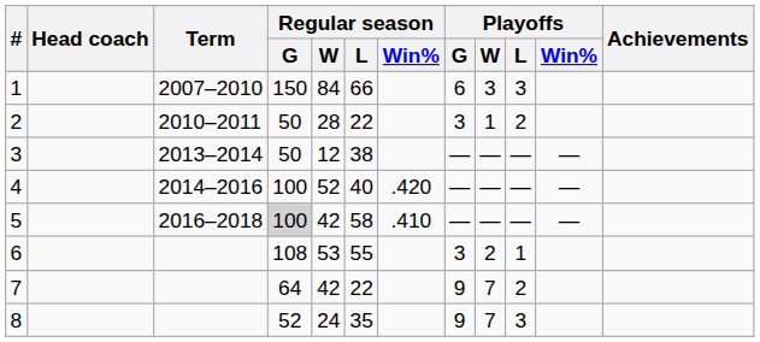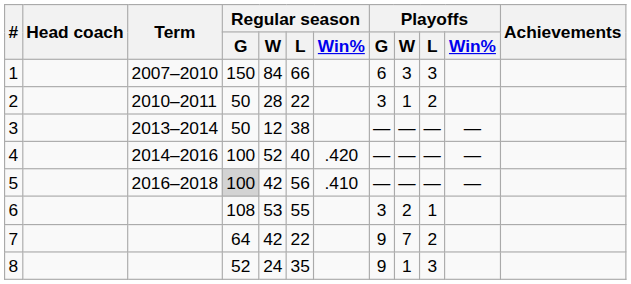 <table class="wikitable sortable" style="font-size:95%; text-align:center">
 <tr>
 <th scope="col" rowspan="2">#</th>
 <th scope="col" rowspan="2">Head coach</th>
 <th scope="col" rowspan="2">Term</th>
 <th scope="col" colspan="4">Regular season</th>
 <th scope="col" colspan="4">Playoffs</th>
 <th scope="col" rowspan="2">Achievements</th>
 </tr>
 <tr>
 <th>G</th>
 <th>W</th>
 <th>L</th>
 <th><a href='#'>Win%</a></th>
 <th>G</th>
 <th>W</th>
 <th>L</th>
 <th><a href='#'>Win%</a></th>
 </tr>
 <tr>
 <td align=left>1</td>
 <td align=left></td>
 <td align=left>2007–2010</td>
 <td>150</td>
 <td>84</td>
 <td>66</td>
 <td></td>
 <td>6</td>
 <td>3</td>
 <td>3</td>
 <td></td>
 <td align=left></td>
 </tr>
 <tr>
 <td align=left>2</td>
 <td align=left></td>
 <td align=left>2010–2011</td>
 <td>50</td>
 <td>28</td>
 <td>22</td>
 <td></td>
 <td>3</td>
 <td>1</td>
 <td>2</td>
 <td></td>
 <td align=left></td>
 </tr>
 <tr>
 <td align=left>3</td>
 <td align=left></td>
 <td align=left>2013–2014</td>
 <td>50</td>
 <td>12</td>
 <td>38</td>
 <td></td>
 <td>—</td>
 <td>—</td>
 <td>—</td>
 <td>—</td>
 <td align=left></td>
 </tr>
 <tr>
 <td align=left>4</td>
 <td align=left></td>
 <td align=left>2014–2016</td>
 <td>100</td>
 <td>52</td>
 <td>40</td>
 <td>.420</td>
 <td>—</td>
 <td>—</td>
 <td>—</td>
 <td>—</td>
 <td align="left"></td>
 </tr>
 <tr>
 <td align=left>5</td>
 <td align=left></td>
 <td align=left>2016–2018</td>
 <td style="background: lightgrey;">100</td>
 <td>42</td>
-<td>58</td>
+<td>56</td>
 <td>.410</td>
 <td>—</td>
 <td>—</td>
 <td>—</td>
 <td>—</td>
 <td align=left></td>
 </tr>
 <tr>
 <td align=left>6</td>
 <td align=left></td>
 <td align=left></td>
 <td>108</td>
 <td>53</td>
 <td>55</td>
 <td></td>
 <td>3</td>
 <td>2</td>
 <td>1</td>
 <td></td>
 <td align=left></td>
 </tr>
 <tr>
 <td align=left>7</td>
 <td align=left></td>
 <td align=left></td>
 <td>64</td>
 <td>42</td>
 <td>22</td>
 <td></td>
 <td>9</td>
 <td>7</td>
 <td>2</td>
 <td></td>
 <td align=left></td>
 </tr>
 <tr>
 <td align=left>8</td>
 <td align=left></td>
 <td align=left></td>
 <td>52</td>
 <td>24</td>
 <td>35</td>
 <td></td>
 <td>9</td>
-<td>7</td>
+<td>1</td>
 <td>3</td>
 <td></td>
 <td align=left></td>
 </tr>
 </table>
